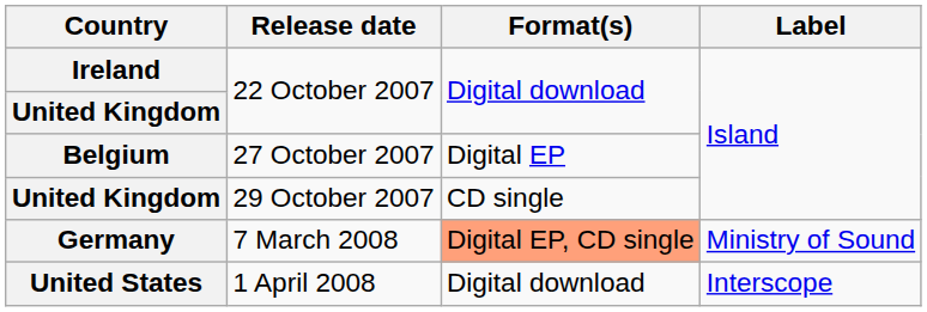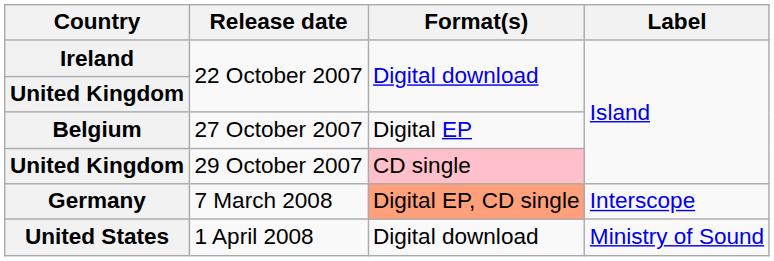 <table class="wikitable plainrowheaders">
 <tr>
 <th scope="col">Country</th>
 <th scope="col">Release date</th>
 <th scope="col">Format(s)</th>
 <th scope="col">Label</th>
 </tr>
 <tr>
 <th scope="row">Ireland</th>
 <td rowspan="2">22 October 2007</td>
 <td rowspan="2"><a href='#'>Digital download</a></td>
 <td rowspan="4"><a href='#'>Island</a></td>
 </tr>
 <tr>
 <th scope="row">United Kingdom</th>
 </tr>
 <tr>
 <th scope="row">Belgium</th>
 <td>27 October 2007</td>
 <td>Digital <a href='#'>EP</a></td>
 </tr>
 <tr>
 <th scope="row">United Kingdom</th>
 <td>29 October 2007</td>
-<td>CD single</td>
+<td style="background: pink;">CD single</td>
 </tr>
 <tr>
 <th scope="row">Germany</th>
 <td>7 March 2008</td>
 <td style="background: lightsalmon;">Digital EP, CD single</td>
-<td><a href='#'>Ministry of Sound</a></td>
+<td><a href='#'>Interscope</a></td>
 </tr>
 <tr>
 <th scope="row">United States</th>
 <td>1 April 2008</td>
 <td>Digital download</td>
-<td><a href='#'>Interscope</a></td>
+<td><a href='#'>Ministry of Sound</a></td>
 </tr>
 </table>
